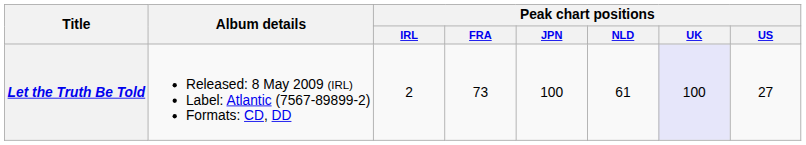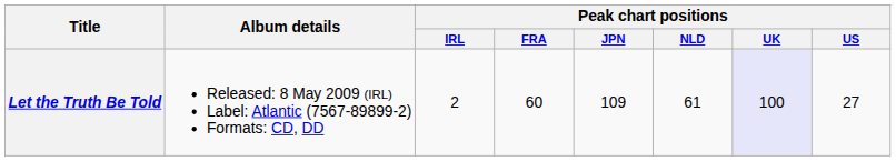 <table class="wikitable plainrowheaders" style="text-align:left">
 <tr>
 <th scope="col" rowspan="2">Title</th>
 <th scope="col" rowspan="2">Album details</th>
 <th scope="col" colspan="6">Peak chart positions</th>
 </tr>
 <tr>
 <th scope="col" style="font-size:80%; width:6em"><a href='#'>IRL</a><br></th>
 <th scope="col" style="font-size:80%; width:6em"><a href='#'>FRA</a><br></th>
 <th scope="col" style="font-size:80%; width:6em"><a href='#'>JPN</a><br></th>
 <th scope="col" style="font-size:80%; width:6em"><a href='#'>NLD</a><br></th>
 <th scope="col" style="font-size:80%; width:6em"><a href='#'>UK</a><br></th>
 <th scope="col" style="font-size:80%; width:6em"><a href='#'>US</a><br></th>
 </tr>
 <tr>
 <th scope="row"><em><a href='#'>Let the Truth Be Told</a></em></th>
 <td><br><ul><li>Released: 8 May 2009 <small>(IRL)</small></li><li>Label: <a href='#'>Atlantic</a> (7567-89899-2)</li><li>Formats: <a href='#'>CD</a>, <a href='#'>DD</a></li></ul></td>
 <td style="text-align:center">2</td>
-<td style="text-align:center">73</td>
-<td style="text-align:center">100</td>
+<td style="text-align:center">60</td>
+<td style="text-align:center">109</td>
 <td style="text-align:center">61</td>
 <td style="background: lavender; text-align:center">100</td>
 <td style="text-align:center">27</td>
 </tr>
 </table>
